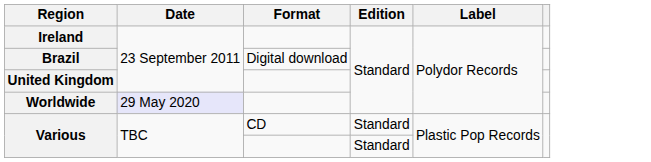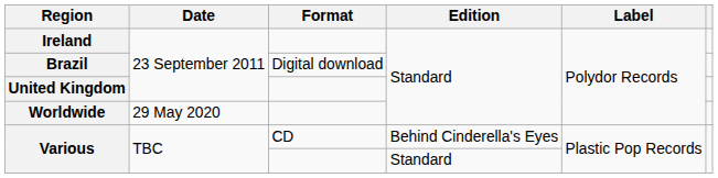 <table class="wikitable plainrowheaders">
 <tr>
 <th scope="col">Region</th>
 <th scope="col">Date</th>
 <th scope="col">Format</th>
 <th scope="col">Edition</th>
 <th scope="col">Label</th>
 <th scope="col"></th>
 </tr>
 <tr>
 <th scope="row">Ireland</th>
 <td rowspan="3">23 September 2011</td>
 <td></td>
 <td rowspan="4">Standard</td>
 <td rowspan="4">Polydor Records</td>
 <td></td>
 </tr>
 <tr>
 <th scope="row">Brazil</th>
 <td>Digital download</td>
 <td></td>
 </tr>
 <tr>
 <th scope="row">United Kingdom</th>
 <td></td>
 <td rowspan"3"></td>
 </tr>
 <tr>
 <th scope="row">Worldwide</th>
-<td style="background: lavender;">29 May 2020</td>
+<td>29 May 2020</td>
 <td></td>
 <td></td>
 </tr>
 <tr>
 <th scope="row" rowspan="2">Various</th>
 <td rowspan="2">TBC</td>
 <td>CD</td>
-<td>Standard</td>
+<td>Behind Cinderella's Eyes</td>
 <td rowspan="2">Plastic Pop Records</td>
 <td rowspan="2"></td>
 </tr>
 <tr>
 <td></td>
 <td>Standard</td>
 </tr>
 </table>
